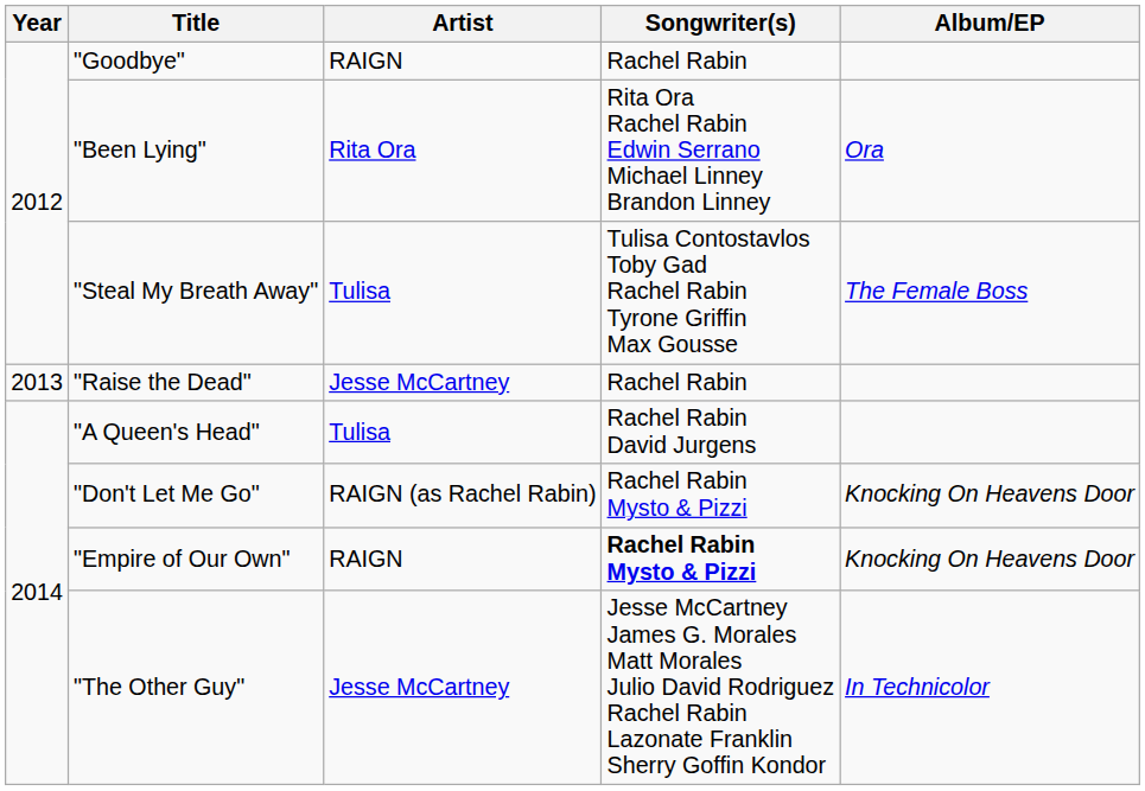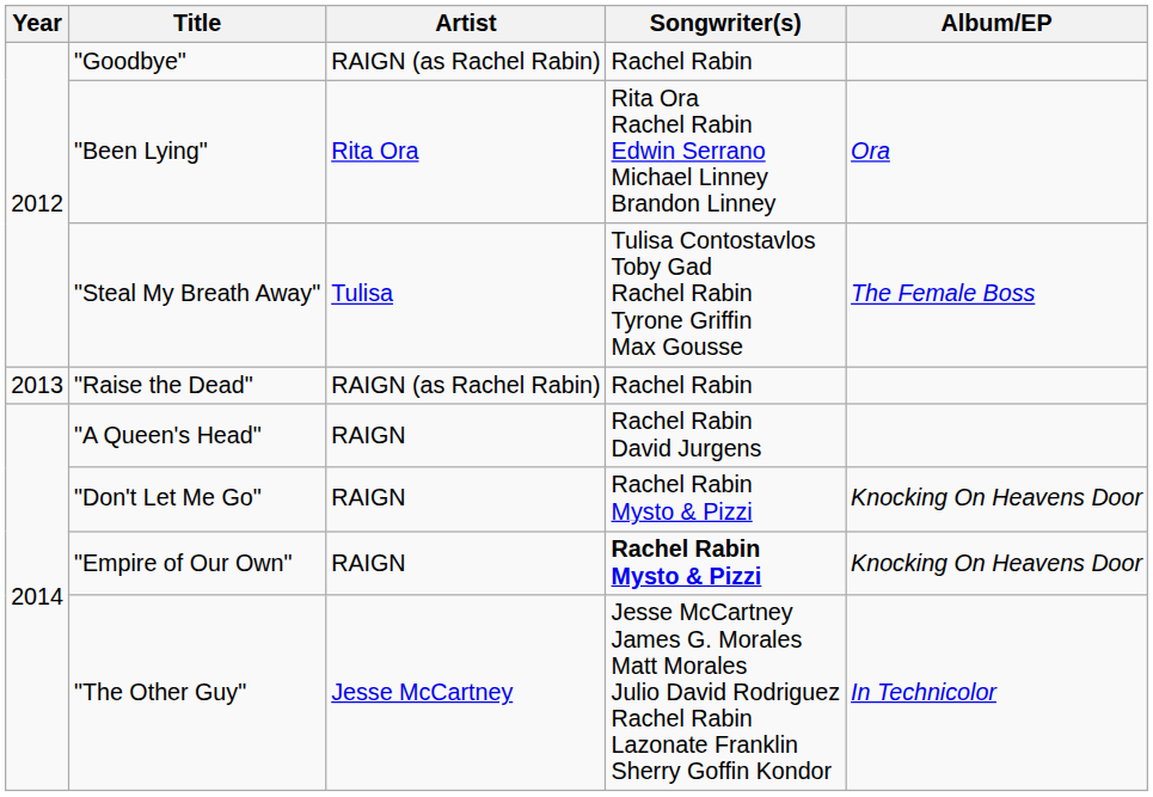 <table class="wikitable plainrowheaders">
 <tr>
 <th>Year</th>
 <th>Title</th>
 <th>Artist</th>
 <th>Songwriter(s)</th>
 <th>Album/EP</th>
 </tr>
 <tr>
 <td rowspan="3">2012</td>
 <td>"Goodbye"</td>
-<td>RAIGN</td>
+<td>RAIGN (as Rachel Rabin)</td>
 <td>Rachel Rabin</td>
 <td></td>
 </tr>
 <tr>
 <td>"Been Lying"</td>
 <td><a href='#'>Rita Ora</a></td>
 <td>Rita Ora <br> Rachel Rabin <br> <a href='#'>Edwin Serrano</a> <br> Michael Linney <br> Brandon Linney</td>
 <td><em><a href='#'>Ora</a></em></td>
 </tr>
 <tr>
 <td>"Steal My Breath Away"</td>
 <td><a href='#'>Tulisa</a></td>
 <td>Tulisa Contostavlos <br> Toby Gad <br> Rachel Rabin <br> Tyrone Griffin <br> Max Gousse</td>
 <td><em><a href='#'>The Female Boss</a></em></td>
 </tr>
 <tr>
 <td>2013</td>
 <td>"Raise the Dead"</td>
-<td><a href='#'>Jesse McCartney</a></td>
+<td>RAIGN (as Rachel Rabin)</td>
 <td>Rachel Rabin</td>
 <td></td>
 </tr>
 <tr>
 <td rowspan="4">2014</td>
 <td>"A Queen's Head"</td>
-<td><a href='#'>Tulisa</a></td>
+<td>RAIGN</td>
 <td>Rachel Rabin <br> David Jurgens</td>
 <td></td>
 </tr>
 <tr>
 <td>"Don't Let Me Go"</td>
-<td>RAIGN (as Rachel Rabin)</td>
+<td>RAIGN</td>
 <td>Rachel Rabin <br> <a href='#'>Mysto & Pizzi</a></td>
 <td><em>Knocking On Heavens Door</em></td>
 </tr>
 <tr>
 <td>"Empire of Our Own"</td>
 <td>RAIGN</td>
 <td><strong>Rachel Rabin <br> <a href='#'>Mysto & Pizzi</a></strong></td>
 <td><em>Knocking On Heavens Door</em></td>
 </tr>
 <tr>
 <td>"The Other Guy"</td>
 <td><a href='#'>Jesse McCartney</a></td>
 <td>Jesse McCartney <br> James G. Morales <br> Matt Morales <br> Julio David Rodriguez <br> Rachel Rabin <br> Lazonate Franklin <br> Sherry Goffin Kondor</td>
 <td><em><a href='#'>In Technicolor</a></em></td>
 </tr>
 </table>
